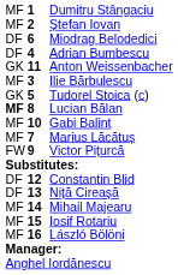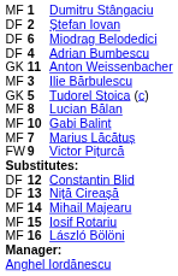 <table style="font-size:90%" cellspacing="0" cellpadding="0" align=center>
 <tr>
 <td colspan="4"></td>
 </tr>
 <tr>
 <th width=25></th>
 <th width=25></th>
 </tr>
 <tr>
 <td>MF</td>
 <td><strong>1</strong></td>
 <td> <a href='#'>Dumitru Stângaciu</a></td>
 </tr>
 <tr>
-<td>MF</td>
+<td>DF</td>
 <td><strong>2</strong></td>
 <td> <a href='#'>Ștefan Iovan</a></td>
 </tr>
 <tr>
 <td>DF</td>
 <td><strong>6</strong></td>
 <td> <a href='#'>Miodrag Belodedici</a></td>
 </tr>
 <tr>
 <td>DF</td>
 <td><strong>4</strong></td>
 <td> <a href='#'>Adrian Bumbescu</a></td>
 <td></td>
 </tr>
 <tr>
 <td>GK</td>
 <td><strong>11</strong></td>
 <td> <a href='#'>Anton Weissenbacher</a></td>
 </tr>
 <tr>
 <td>MF</td>
 <td><strong>3</strong></td>
 <td> <a href='#'>Ilie Bărbulescu</a></td>
 <td></td>
 </tr>
 <tr>
 <td>GK</td>
 <td><strong>5</strong></td>
 <td> <a href='#'>Tudorel Stoica</a> (<a href='#'>c</a>)</td>
 </tr>
 <tr>
-<td><strong>MF</strong></td>
+<td>MF</td>
 <td><strong>8</strong></td>
 <td> <a href='#'>Lucian Bălan</a></td>
 </tr>
 <tr>
 <td>MF</td>
 <td><strong>10</strong></td>
 <td> <a href='#'>Gabi Balint</a></td>
 </tr>
 <tr>
 <td>MF</td>
 <td><strong>7</strong></td>
 <td> <a href='#'>Marius Lăcătuș</a></td>
 </tr>
 <tr>
 <td>FW</td>
 <td><strong>9</strong></td>
 <td> <a href='#'>Victor Pițurcă</a></td>
 </tr>
 <tr>
 <td colspan=3><strong>Substitutes:</strong></td>
 </tr>
 <tr>
 <td>DF</td>
 <td><strong>12</strong></td>
 <td> <a href='#'>Constantin Blid</a></td>
 </tr>
 <tr>
 <td>DF</td>
 <td><strong>13</strong></td>
 <td> <a href='#'>Niță Cireașă</a></td>
 </tr>
 <tr>
 <td>MF</td>
 <td><strong>14</strong></td>
 <td> <a href='#'>Mihail Majearu</a></td>
 <td></td>
 <td></td>
 </tr>
 <tr>
 <td>MF</td>
 <td><strong>15</strong></td>
 <td> <a href='#'>Iosif Rotariu</a></td>
 </tr>
 <tr>
 <td>MF</td>
 <td><strong>16</strong></td>
 <td> <a href='#'>László Bölöni</a></td>
 </tr>
 <tr>
 <td colspan=3><strong>Manager:</strong></td>
 </tr>
 <tr>
 <td colspan=4> <a href='#'>Anghel Iordănescu</a></td>
 </tr>
 </table>
